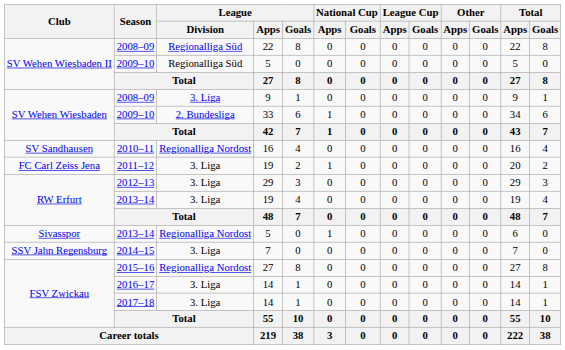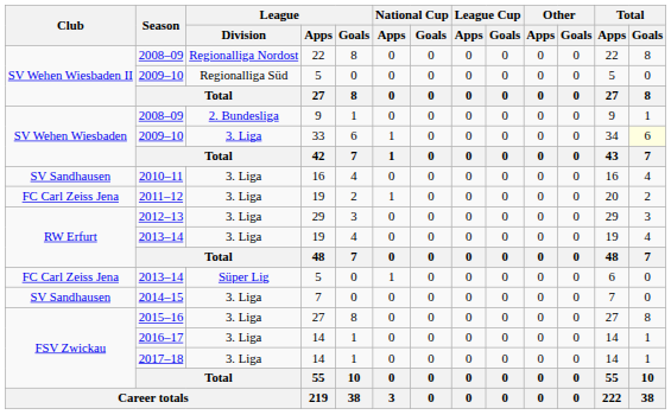 <table class="wikitable" style="text-align: center">
 <tr>
 <th rowspan="2">Club</th>
 <th rowspan="2">Season</th>
 <th colspan="3">League</th>
 <th colspan="2">National Cup</th>
 <th colspan="2">League Cup</th>
 <th colspan="2">Other</th>
 <th colspan="2">Total</th>
 </tr>
 <tr>
 <th>Division</th>
 <th>Apps</th>
 <th>Goals</th>
 <th>Apps</th>
 <th>Goals</th>
 <th>Apps</th>
 <th>Goals</th>
 <th>Apps</th>
 <th>Goals</th>
 <th>Apps</th>
 <th>Goals</th>
 </tr>
 <tr>
 <td rowspan="3"><a href='#'>SV Wehen Wiesbaden II</a></td>
 <td><a href='#'>2008–09</a></td>
-<td><a href='#'>Regionalliga Süd</a></td>
+<td><a href='#'>Regionalliga Nordost</a></td>
 <td>22</td>
 <td>8</td>
 <td>0</td>
 <td>0</td>
 <td>0</td>
 <td>0</td>
 <td>0</td>
 <td>0</td>
 <td>22</td>
 <td>8</td>
 </tr>
 <tr>
 <td><a href='#'>2009–10</a></td>
 <td>Regionalliga Süd</td>
 <td>5</td>
 <td>0</td>
 <td>0</td>
 <td>0</td>
 <td>0</td>
 <td>0</td>
 <td>0</td>
 <td>0</td>
 <td>5</td>
 <td>0</td>
 </tr>
 <tr>
 <th colspan="2">Total</th>
 <th>27</th>
 <th>8</th>
 <th>0</th>
 <th>0</th>
 <th>0</th>
 <th>0</th>
 <th>0</th>
 <th>0</th>
 <th>27</th>
 <th>8</th>
 </tr>
 <tr>
 <td rowspan="3"><a href='#'>SV Wehen Wiesbaden</a></td>
 <td><a href='#'>2008–09</a></td>
-<td><a href='#'>3. Liga</a></td>
+<td><a href='#'>2. Bundesliga</a></td>
 <td>9</td>
 <td>1</td>
 <td>0</td>
 <td>0</td>
 <td>0</td>
 <td>0</td>
 <td>0</td>
 <td>0</td>
 <td>9</td>
 <td>1</td>
 </tr>
 <tr>
 <td><a href='#'>2009–10</a></td>
-<td><a href='#'>2. Bundesliga</a></td>
+<td><a href='#'>3. Liga</a></td>
 <td>33</td>
 <td>6</td>
 <td>1</td>
 <td>0</td>
 <td>0</td>
 <td>0</td>
 <td>0</td>
 <td>0</td>
 <td>34</td>
-<td>6</td>
+<td style="background: lightyellow;">6</td>
 </tr>
 <tr>
 <th colspan="2">Total</th>
 <th>42</th>
 <th>7</th>
 <th>1</th>
 <th>0</th>
 <th>0</th>
 <th>0</th>
 <th>0</th>
 <th>0</th>
 <th>43</th>
 <th>7</th>
 </tr>
 <tr>
 <td><a href='#'>SV Sandhausen</a></td>
 <td><a href='#'>2010–11</a></td>
-<td><a href='#'>Regionalliga Nordost</a></td>
+<td>3. Liga</td>
 <td>16</td>
 <td>4</td>
 <td>0</td>
 <td>0</td>
 <td>0</td>
 <td>0</td>
 <td>0</td>
 <td>0</td>
 <td>16</td>
 <td>4</td>
 </tr>
 <tr>
 <td><a href='#'>FC Carl Zeiss Jena</a></td>
 <td><a href='#'>2011–12</a></td>
 <td>3. Liga</td>
 <td>19</td>
 <td>2</td>
 <td>1</td>
 <td>0</td>
 <td>0</td>
 <td>0</td>
 <td>0</td>
 <td>0</td>
 <td>20</td>
 <td>2</td>
 </tr>
 <tr>
 <td rowspan="3"><a href='#'>RW Erfurt</a></td>
 <td><a href='#'>2012–13</a></td>
 <td>3. Liga</td>
 <td>29</td>
 <td>3</td>
 <td>0</td>
 <td>0</td>
 <td>0</td>
 <td>0</td>
 <td>0</td>
 <td>0</td>
 <td>29</td>
 <td>3</td>
 </tr>
 <tr>
 <td><a href='#'>2013–14</a></td>
 <td>3. Liga</td>
 <td>19</td>
 <td>4</td>
 <td>0</td>
 <td>0</td>
 <td>0</td>
 <td>0</td>
 <td>0</td>
 <td>0</td>
 <td>19</td>
 <td>4</td>
 </tr>
 <tr>
 <th colspan="2">Total</th>
 <th>48</th>
 <th>7</th>
 <th>0</th>
 <th>0</th>
 <th>0</th>
 <th>0</th>
 <th>0</th>
 <th>0</th>
 <th>48</th>
 <th>7</th>
 </tr>
 <tr>
-<td><a href='#'>Sivasspor</a></td>
+<td><a href='#'>FC Carl Zeiss Jena</a></td>
 <td><a href='#'>2013–14</a></td>
-<td><a href='#'>Regionalliga Nordost</a></td>
+<td><a href='#'>Süper Lig</a></td>
 <td>5</td>
 <td>0</td>
 <td>1</td>
 <td>0</td>
 <td>0</td>
 <td>0</td>
 <td>0</td>
 <td>0</td>
 <td>6</td>
 <td>0</td>
 </tr>
 <tr>
-<td><a href='#'>SSV Jahn Regensburg</a></td>
+<td><a href='#'>SV Sandhausen</a></td>
 <td><a href='#'>2014–15</a></td>
 <td>3. Liga</td>
 <td>7</td>
 <td>0</td>
 <td>0</td>
 <td>0</td>
 <td>0</td>
 <td>0</td>
 <td>0</td>
 <td>0</td>
 <td>7</td>
 <td>0</td>
 </tr>
 <tr>
 <td rowspan="4"><a href='#'>FSV Zwickau</a></td>
 <td><a href='#'>2015–16</a></td>
-<td><a href='#'>Regionalliga Nordost</a></td>
+<td>3. Liga</td>
 <td>27</td>
 <td>8</td>
 <td>0</td>
 <td>0</td>
 <td>0</td>
 <td>0</td>
 <td>0</td>
 <td>0</td>
 <td>27</td>
 <td>8</td>
 </tr>
 <tr>
 <td><a href='#'>2016–17</a></td>
 <td>3. Liga</td>
 <td>14</td>
 <td>1</td>
 <td>0</td>
 <td>0</td>
 <td>0</td>
 <td>0</td>
 <td>0</td>
 <td>0</td>
 <td>14</td>
 <td>1</td>
 </tr>
 <tr>
 <td><a href='#'>2017–18</a></td>
 <td>3. Liga</td>
 <td>14</td>
 <td>1</td>
 <td>0</td>
 <td>0</td>
 <td>0</td>
 <td>0</td>
 <td>0</td>
 <td>0</td>
 <td>14</td>
 <td>1</td>
 </tr>
 <tr>
 <th colspan="2">Total</th>
 <th>55</th>
 <th>10</th>
 <th>0</th>
 <th>0</th>
 <th>0</th>
 <th>0</th>
 <th>0</th>
 <th>0</th>
 <th>55</th>
 <th>10</th>
 </tr>
 <tr>
 <th colspan="3">Career totals</th>
 <th>219</th>
 <th>38</th>
 <th>3</th>
 <th>0</th>
 <th>0</th>
 <th>0</th>
 <th>0</th>
 <th>0</th>
 <th>222</th>
 <th>38</th>
 </tr>
 </table>
